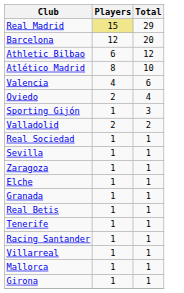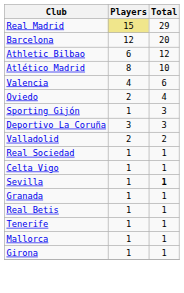 <table class="sortable wikitable">
 <tr>
 <th>Club</th>
 <th>Players</th>
 <th>Total</th>
 </tr>
 <tr>
 <td> <a href='#'>Real Madrid</a></td>
 <td align=center style="background: khaki;">15</td>
 <td align=center>29</td>
 </tr>
 <tr>
 <td> <a href='#'>Barcelona</a></td>
 <td align=center>12</td>
 <td align=center>20</td>
 </tr>
 <tr>
 <td> <a href='#'>Athletic Bilbao</a></td>
 <td align=center>6</td>
 <td align=center>12</td>
 </tr>
 <tr>
 <td> <a href='#'>Atlético Madrid</a></td>
 <td align=center>8</td>
 <td align=center>10</td>
 </tr>
 <tr>
 <td> <a href='#'>Valencia</a></td>
 <td align=center>4</td>
 <td align=center>6</td>
 </tr>
 <tr>
 <td> <a href='#'>Oviedo</a></td>
 <td align=center>2</td>
 <td align=center>4</td>
 </tr>
 <tr>
 <td> <a href='#'>Sporting Gijón</a></td>
 <td align=center>1</td>
 <td align=center>3</td>
 </tr>
 <tr>
+<td> <a href='#'>Deportivo La Coruña</a></td>
+<td align=center>3</td>
+<td align=center>3</td>
+</tr>
+<tr>
 <td> <a href='#'>Valladolid</a></td>
 <td align=center>2</td>
 <td align=center>2</td>
 </tr>
 <tr>
 <td> <a href='#'>Real Sociedad</a></td>
 <td align=center>1</td>
 <td align=center>1</td>
 </tr>
 <tr>
-<td> <a href='#'>Sevilla</a></td>
+<td> <a href='#'>Celta Vigo</a></td>
 <td align=center>1</td>
 <td align=center>1</td>
 </tr>
 <tr>
-<td> <a href='#'>Zaragoza</a></td>
+<td> <a href='#'>Sevilla</a></td>
 <td align=center>1</td>
-<td align=center>1</td>
-</tr>
-<tr>
-<td> <a href='#'>Elche</a></td>
-<td align=center>1</td>
-<td align=center>1</td>
+<td align=center><strong>1</strong></td>
 </tr>
 <tr>
 <td> <a href='#'>Granada</a></td>
 <td align=center>1</td>
 <td align=center>1</td>
 </tr>
 <tr>
 <td> <a href='#'>Real Betis</a></td>
 <td align=center>1</td>
 <td align=center>1</td>
 </tr>
 <tr>
 <td> <a href='#'>Tenerife</a></td>
 <td align=center>1</td>
 <td align=center>1</td>
 </tr>
 <tr>
-<td> <a href='#'>Racing Santander</a></td>
-<td align=center>1</td>
-<td align=center>1</td>
-</tr>
-<tr>
-<td> <a href='#'>Villarreal</a></td>
-<td align=center>1</td>
-<td align=center>1</td>
-</tr>
-<tr>
 <td> <a href='#'>Mallorca</a></td>
 <td align=center>1</td>
 <td align=center>1</td>
 </tr>
 <tr>
 <td> <a href='#'>Girona</a></td>
 <td align=center>1</td>
 <td align=center>1</td>
 </tr>
 <tr>
 </tr>
 </table>
